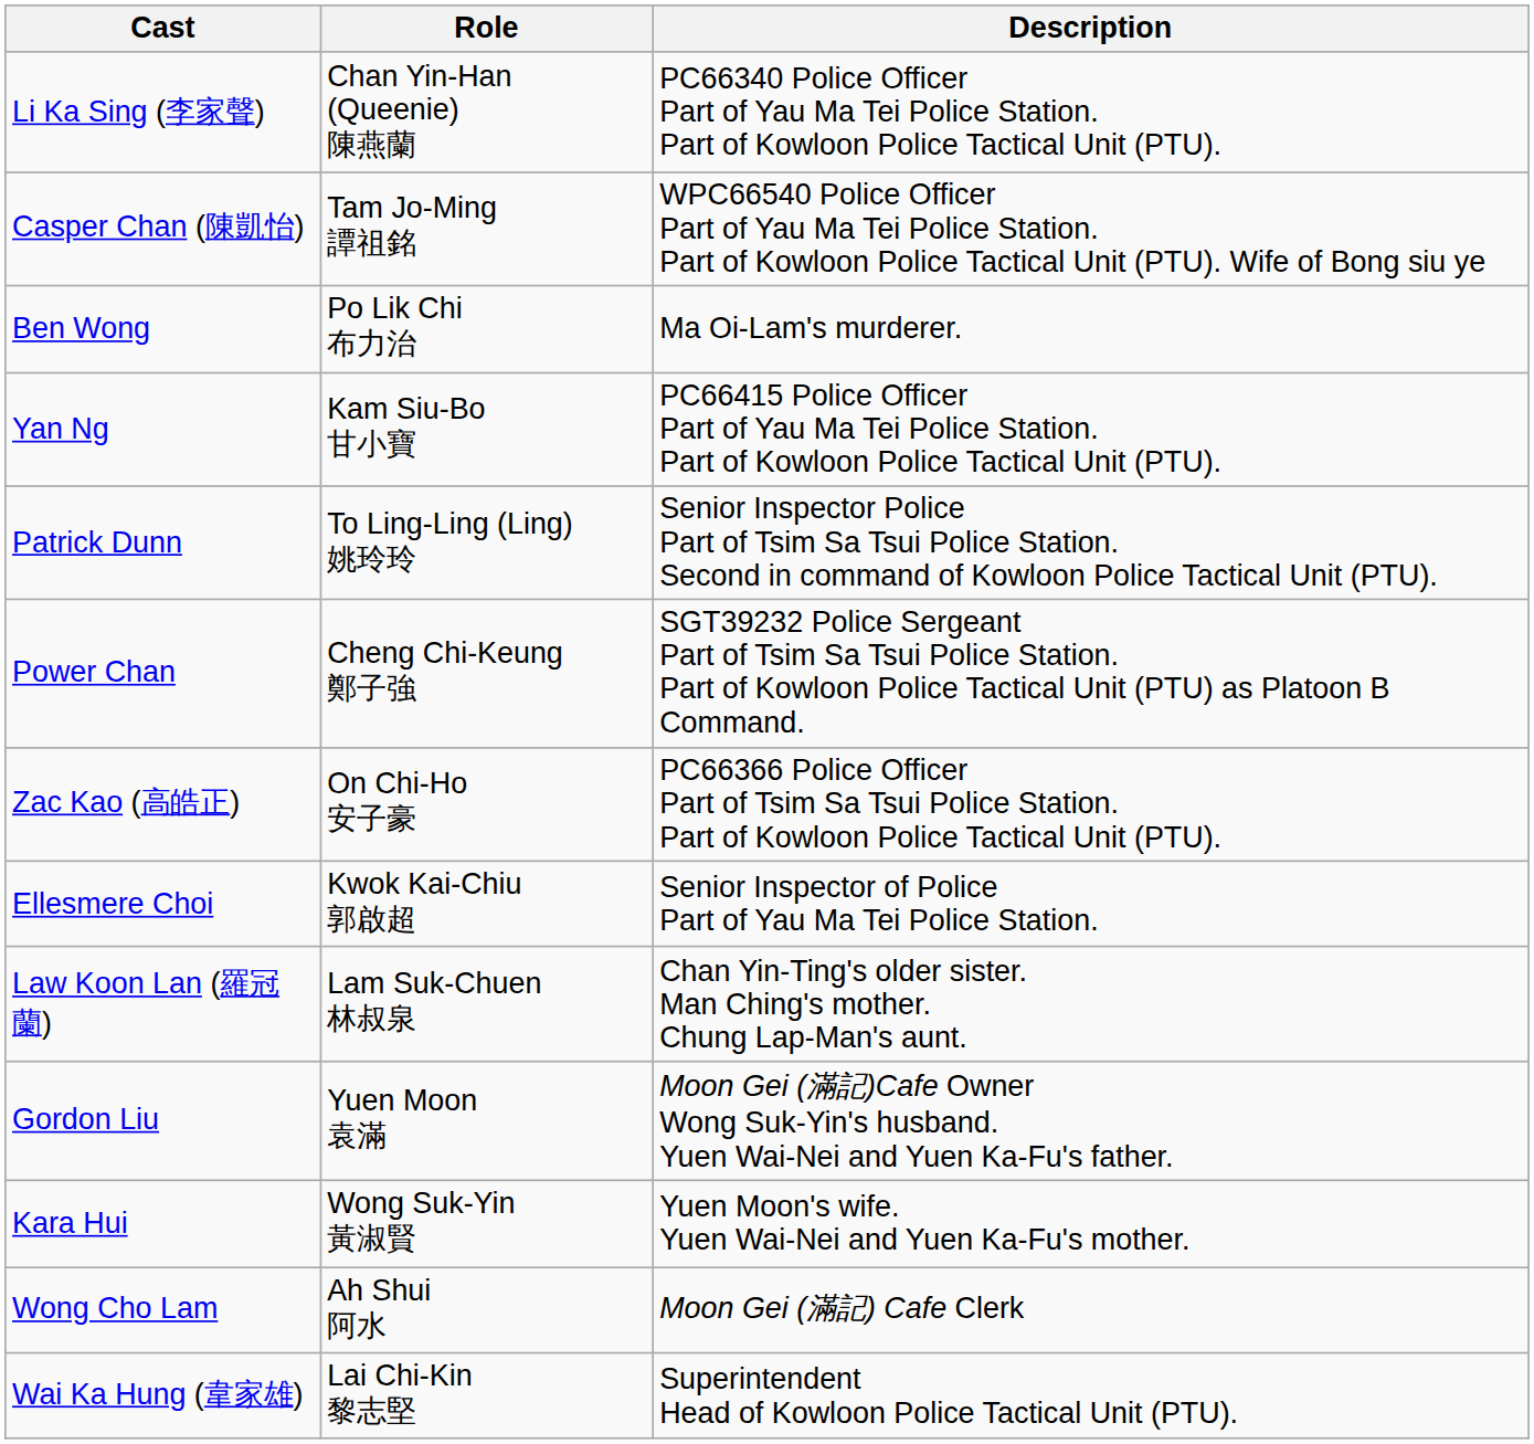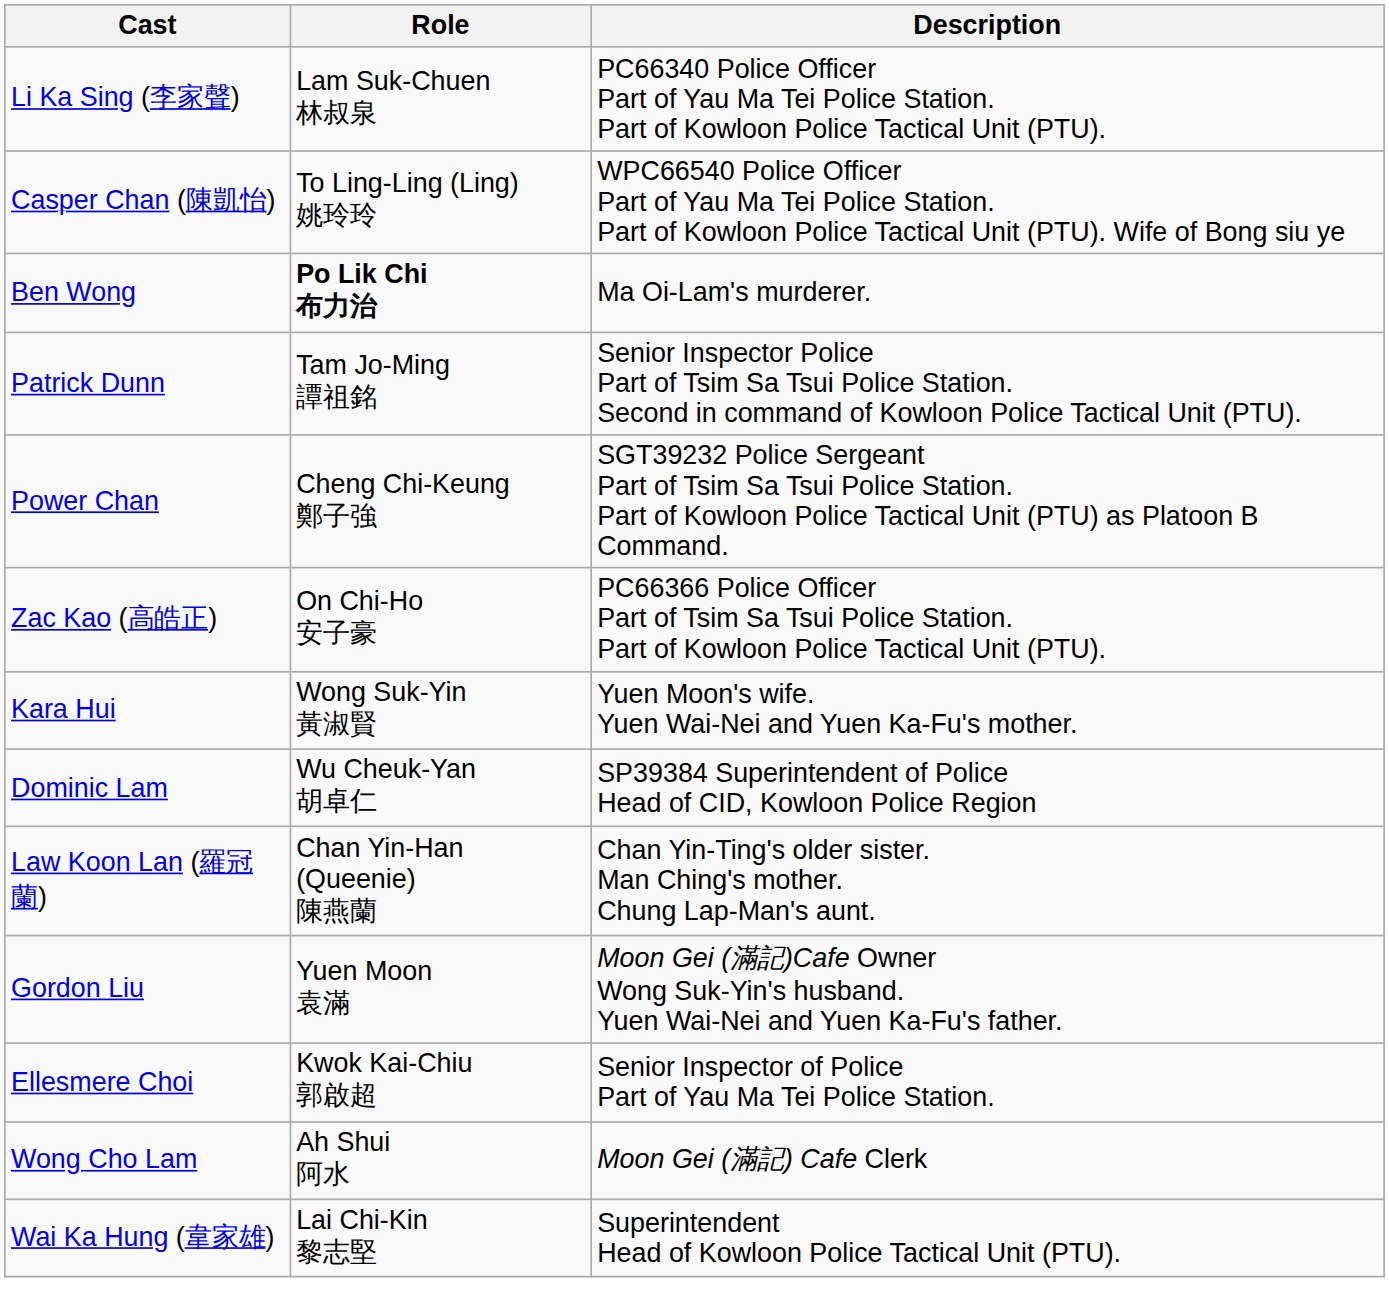 <table class="wikitable" width="65%">
 <tr>
 <th>Cast</th>
 <th>Role</th>
 <th>Description</th>
 </tr>
 <tr>
 <td><a href='#'>Li Ka Sing</a> (<a href='#'>李家聲</a>)</td>
-<td>Chan Yin-Han (Queenie) <br> 陳燕蘭</td>
+<td>Lam Suk-Chuen <br> 林叔泉</td>
 <td>PC66340 Police Officer <br> Part of Yau Ma Tei Police Station. <br> Part of Kowloon Police Tactical Unit (PTU).</td>
 </tr>
 <tr>
 <td><a href='#'>Casper Chan</a> (<a href='#'>陳凱怡</a>)</td>
-<td>Tam Jo-Ming <br> 譚祖銘</td>
+<td>To Ling-Ling (Ling) <br> 姚玲玲</td>
 <td>WPC66540 Police Officer <br> Part of Yau Ma Tei Police Station. <br> Part of Kowloon Police Tactical Unit (PTU). Wife of Bong siu ye</td>
 </tr>
 <tr>
 <td><a href='#'>Ben Wong</a></td>
-<td>Po Lik Chi<br>	布力治</td>
+<td><strong>Po Lik Chi<br>	布力治</strong></td>
 <td>Ma Oi-Lam's murderer.</td>
 </tr>
 <tr>
-<td><a href='#'>Yan Ng</a></td>
-<td>Kam Siu-Bo <br> 甘小寶</td>
-<td>PC66415 Police Officer <br> Part of Yau Ma Tei Police Station. <br> Part of Kowloon Police Tactical Unit (PTU).</td>
-</tr>
-<tr>
 <td><a href='#'>Patrick Dunn</a></td>
-<td>To Ling-Ling (Ling) <br> 姚玲玲</td>
+<td>Tam Jo-Ming <br> 譚祖銘</td>
 <td>Senior Inspector Police <br> Part of Tsim Sa Tsui Police Station. <br> Second in command of Kowloon Police Tactical Unit (PTU).</td>
 </tr>
 <tr>
 <td><a href='#'>Power Chan</a></td>
 <td>Cheng Chi-Keung <br> 鄭子強</td>
 <td>SGT39232 Police Sergeant <br> Part of Tsim Sa Tsui Police Station. <br> Part of Kowloon Police Tactical Unit (PTU) as Platoon B Command.</td>
 </tr>
 <tr>
 <td><a href='#'>Zac Kao</a> (<a href='#'>高皓正</a>)</td>
 <td>On Chi-Ho <br> 安子豪</td>
 <td>PC66366 Police Officer <br> Part of Tsim Sa Tsui Police Station. <br> Part of Kowloon Police Tactical Unit (PTU).</td>
 </tr>
 <tr>
-<td><a href='#'>Ellesmere Choi</a></td>
-<td>Kwok Kai-Chiu <br> 郭啟超</td>
-<td>Senior Inspector of Police <br> Part of Yau Ma Tei Police Station.</td>
+<td><a href='#'>Kara Hui</a></td>
+<td>Wong Suk-Yin <br> 黃淑賢</td>
+<td>Yuen Moon's wife. <br> Yuen Wai-Nei and Yuen Ka-Fu's mother.</td>
+</tr>
+<tr>
+<td><a href='#'>Dominic Lam</a></td>
+<td>Wu Cheuk-Yan <br> 胡卓仁</td>
+<td>SP39384 Superintendent of Police <br> Head of CID, Kowloon Police Region</td>
 </tr>
 <tr>
 <td><a href='#'>Law Koon Lan</a> (<a href='#'>羅冠蘭</a>)</td>
-<td>Lam Suk-Chuen <br> 林叔泉</td>
+<td>Chan Yin-Han (Queenie) <br> 陳燕蘭</td>
 <td>Chan Yin-Ting's older sister. <br> Man Ching's mother. <br> Chung Lap-Man's aunt.</td>
 </tr>
 <tr>
 <td><a href='#'>Gordon Liu</a></td>
 <td>Yuen Moon <br> 袁滿</td>
 <td><em>Moon Gei (滿記)Cafe </em> Owner <br> Wong Suk-Yin's husband. <br> Yuen Wai-Nei and Yuen Ka-Fu's father.</td>
 </tr>
 <tr>
-<td><a href='#'>Kara Hui</a></td>
-<td>Wong Suk-Yin <br> 黃淑賢</td>
-<td>Yuen Moon's wife. <br> Yuen Wai-Nei and Yuen Ka-Fu's mother.</td>
+<td><a href='#'>Ellesmere Choi</a></td>
+<td>Kwok Kai-Chiu <br> 郭啟超</td>
+<td>Senior Inspector of Police <br> Part of Yau Ma Tei Police Station.</td>
 </tr>
 <tr>
 <td><a href='#'>Wong Cho Lam</a></td>
 <td>Ah Shui <br> 阿水</td>
 <td><em>Moon Gei (滿記) Cafe</em> Clerk</td>
 </tr>
 <tr>
 <td><a href='#'>Wai Ka Hung</a> (<a href='#'>韋家雄</a>)</td>
 <td>Lai Chi-Kin <br> 黎志堅</td>
 <td>Superintendent<br> Head of Kowloon Police Tactical Unit (PTU).</td>
 </tr>
 </table>
